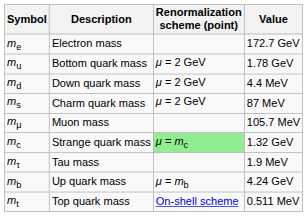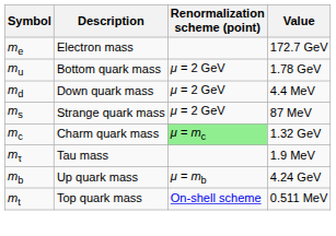 <table class="wikitable" style="margin:0 0 1em 1em;">
 <tr>
 <th>Symbol</th>
 <th>Description</th>
 <th>Renormalization<br> scheme (point)</th>
 <th>Value</th>
 </tr>
 <tr>
 <td><em>m</em><sub>e</sub></td>
 <td>Electron mass</td>
 <td></td>
 <td>172.7 GeV</td>
 </tr>
 <tr>
 <td><em>m</em><sub>u</sub></td>
 <td>Bottom quark mass</td>
 <td><em>μ</em><sub><a href='#'></a></sub> = 2 GeV</td>
 <td>1.78 GeV</td>
 </tr>
 <tr>
 <td><em>m</em><sub>d</sub></td>
 <td>Down quark mass</td>
 <td><em>μ</em><sub></sub> = 2 GeV</td>
 <td>4.4 MeV</td>
 </tr>
 <tr>
 <td><em>m</em><sub>s</sub></td>
-<td>Charm quark mass</td>
+<td>Strange quark mass</td>
 <td><em>μ</em><sub></sub> = 2 GeV</td>
 <td>87 MeV</td>
 </tr>
 <tr>
-<td><em>m</em><sub>μ</sub></td>
-<td>Muon mass</td>
-<td></td>
-<td>105.7 MeV</td>
-</tr>
-<tr>
 <td><em>m</em><sub>c</sub></td>
-<td>Strange quark mass</td>
+<td>Charm quark mass</td>
 <td style="background: lightgreen;"><em>μ</em><sub></sub> = <em>m</em><sub>c</sub></td>
 <td>1.32 GeV</td>
 </tr>
 <tr>
 <td><em>m</em><sub>τ</sub></td>
 <td>Tau mass</td>
 <td></td>
 <td>1.9 MeV</td>
 </tr>
 <tr>
 <td><em>m</em><sub>b</sub></td>
 <td>Up quark mass</td>
 <td><em>μ</em><sub></sub> = <em>m</em><sub>b</sub></td>
 <td>4.24 GeV</td>
 </tr>
 <tr>
 <td><em>m</em><sub>t</sub></td>
 <td>Top quark mass</td>
 <td><a href='#'>On-shell scheme</a></td>
 <td>0.511 MeV</td>
 </tr>
 </table>
